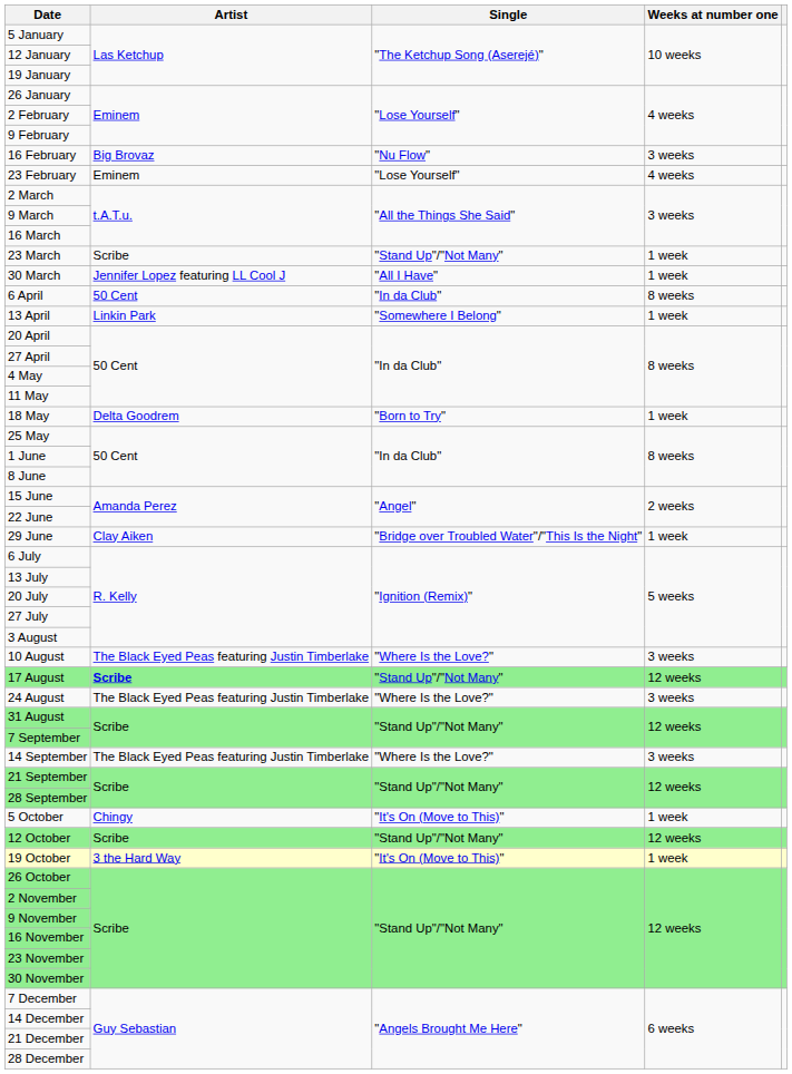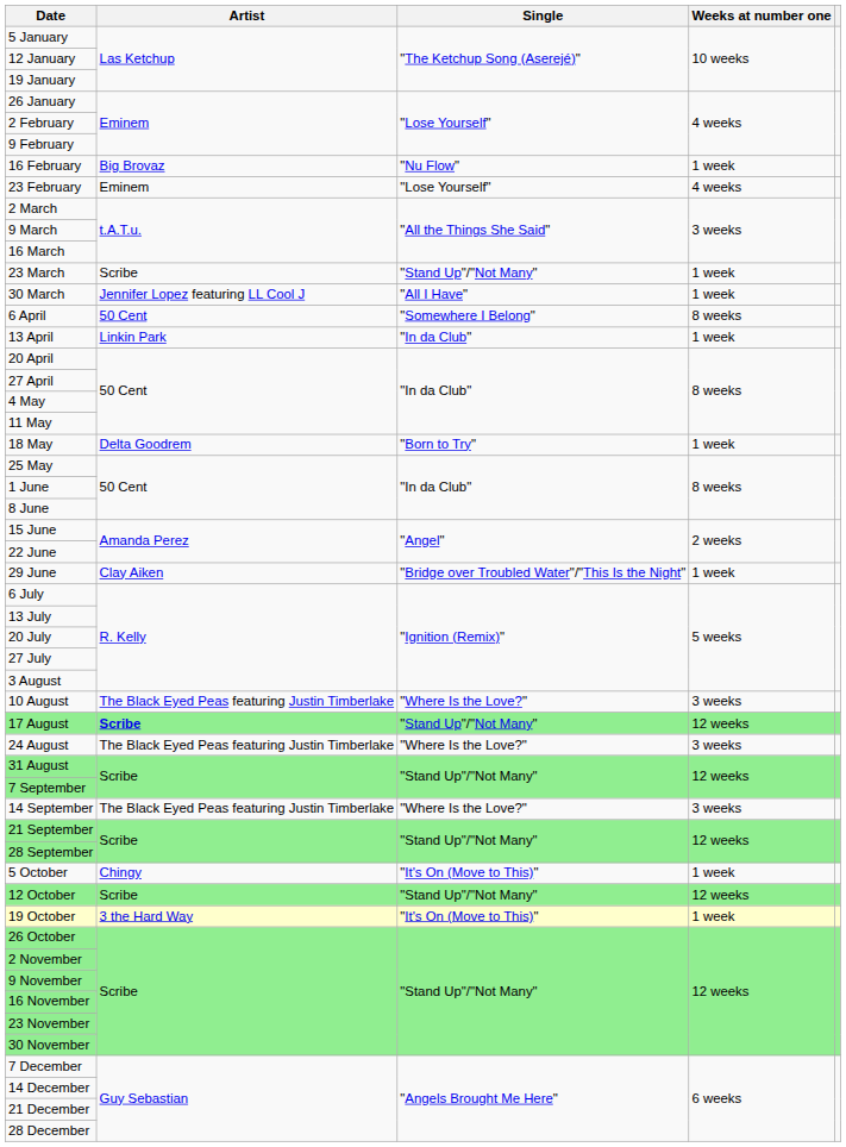 <table class="wikitable">
 <tr>
 <th>Date</th>
 <th>Artist</th>
 <th>Single</th>
 <th>Weeks at number one</th>
 <th></th>
 </tr>
 <tr>
 <td>5 January</td>
 <td rowspan="3"><a href='#'>Las Ketchup</a></td>
 <td rowspan="3">"<a href='#'>The Ketchup Song (Aserejé)</a>"</td>
 <td rowspan="3">10 weeks</td>
 <td rowspan="3"></td>
 </tr>
 <tr>
 <td>12 January</td>
 </tr>
 <tr>
 <td>19 January</td>
 </tr>
 <tr>
 <td>26 January</td>
 <td rowspan="3"><a href='#'>Eminem</a></td>
 <td rowspan="3">"<a href='#'>Lose Yourself</a>"</td>
 <td rowspan="3">4 weeks</td>
 <td rowspan="3"></td>
 </tr>
 <tr>
 <td>2 February</td>
 </tr>
 <tr>
 <td>9 February</td>
 </tr>
 <tr>
 <td>16 February</td>
 <td><a href='#'>Big Brovaz</a></td>
 <td>"<a href='#'>Nu Flow</a>"</td>
-<td>3 weeks</td>
+<td>1 week</td>
 <td></td>
 </tr>
 <tr>
 <td>23 February</td>
 <td>Eminem</td>
 <td>"Lose Yourself"</td>
 <td>4 weeks</td>
 <td></td>
 </tr>
 <tr>
 <td>2 March</td>
 <td rowspan="3"><a href='#'>t.A.T.u.</a></td>
 <td rowspan="3">"<a href='#'>All the Things She Said</a>"</td>
 <td rowspan="3">3 weeks</td>
 <td rowspan="3"></td>
 </tr>
 <tr>
 <td>9 March</td>
 </tr>
 <tr>
 <td>16 March</td>
 </tr>
 <tr>
 <td>23 March</td>
 <td>Scribe</td>
 <td>"<a href='#'>Stand Up</a>"/"<a href='#'>Not Many</a>"</td>
 <td>1 week</td>
 <td></td>
 </tr>
 <tr>
 <td>30 March</td>
 <td><a href='#'>Jennifer Lopez</a> featuring <a href='#'>LL Cool J</a></td>
 <td>"<a href='#'>All I Have</a>"</td>
 <td>1 week</td>
 <td></td>
 </tr>
 <tr>
 <td>6 April</td>
 <td><a href='#'>50 Cent</a></td>
-<td>"<a href='#'>In da Club</a>"</td>
+<td>"<a href='#'>Somewhere I Belong</a>"</td>
 <td>8 weeks</td>
 <td></td>
 </tr>
 <tr>
 <td>13 April</td>
 <td><a href='#'>Linkin Park</a></td>
-<td>"<a href='#'>Somewhere I Belong</a>"</td>
+<td>"<a href='#'>In da Club</a>"</td>
 <td>1 week</td>
 <td></td>
 </tr>
 <tr>
 <td>20 April</td>
 <td rowspan="4">50 Cent</td>
 <td rowspan="4">"In da Club"</td>
 <td rowspan="4">8 weeks</td>
 <td rowspan="4"></td>
 </tr>
 <tr>
 <td>27 April</td>
 </tr>
 <tr>
 <td>4 May</td>
 </tr>
 <tr>
 <td>11 May</td>
 </tr>
 <tr>
 <td>18 May</td>
 <td><a href='#'>Delta Goodrem</a></td>
 <td>"<a href='#'>Born to Try</a>"</td>
 <td>1 week</td>
 <td></td>
 </tr>
 <tr>
 <td>25 May</td>
 <td rowspan="3">50 Cent</td>
 <td rowspan="3">"In da Club"</td>
 <td rowspan="3">8 weeks</td>
 <td rowspan="3"></td>
 </tr>
 <tr>
 <td>1 June</td>
 </tr>
 <tr>
 <td>8 June</td>
 </tr>
 <tr>
 <td>15 June</td>
 <td rowspan="2"><a href='#'>Amanda Perez</a></td>
 <td rowspan="2">"<a href='#'>Angel</a>"</td>
 <td rowspan="2">2 weeks</td>
 <td rowspan="2"></td>
 </tr>
 <tr>
 <td>22 June</td>
 </tr>
 <tr>
 <td>29 June</td>
 <td><a href='#'>Clay Aiken</a></td>
 <td>"<a href='#'>Bridge over Troubled Water</a>"/"<a href='#'>This Is the Night</a>"</td>
 <td>1 week</td>
 <td></td>
 </tr>
 <tr>
 <td>6 July</td>
 <td rowspan="5"><a href='#'>R. Kelly</a></td>
 <td rowspan="5">"<a href='#'>Ignition (Remix)</a>"</td>
 <td rowspan="5">5 weeks</td>
 <td rowspan="5"></td>
 </tr>
 <tr>
 <td>13 July</td>
 </tr>
 <tr>
 <td>20 July</td>
 </tr>
 <tr>
 <td>27 July</td>
 </tr>
 <tr>
 <td>3 August</td>
 </tr>
 <tr>
 <td>10 August</td>
 <td><a href='#'>The Black Eyed Peas</a> featuring <a href='#'>Justin Timberlake</a></td>
 <td>"<a href='#'>Where Is the Love?</a>"</td>
 <td>3 weeks</td>
 <td></td>
 </tr>
 <tr bgcolor="lightgreen">
 <td>17 August</td>
 <td><strong><a href='#'>Scribe</a></strong></td>
 <td>"<a href='#'>Stand Up</a>"/"<a href='#'>Not Many</a>"</td>
 <td>12 weeks</td>
 <td></td>
 </tr>
 <tr>
 <td>24 August</td>
 <td>The Black Eyed Peas featuring Justin Timberlake</td>
 <td>"Where Is the Love?"</td>
 <td>3 weeks</td>
 <td></td>
 </tr>
 <tr bgcolor="lightgreen">
 <td>31 August</td>
 <td rowspan="2">Scribe</td>
 <td rowspan="2">"Stand Up"/"Not Many"</td>
 <td rowspan="2">12 weeks</td>
 <td rowspan="2"></td>
 </tr>
 <tr bgcolor="lightgreen">
 <td>7 September</td>
 </tr>
 <tr>
 <td>14 September</td>
 <td>The Black Eyed Peas featuring Justin Timberlake</td>
 <td>"Where Is the Love?"</td>
 <td>3 weeks</td>
 <td></td>
 </tr>
 <tr bgcolor="lightgreen">
 <td>21 September</td>
 <td rowspan="2">Scribe</td>
 <td rowspan="2">"Stand Up"/"Not Many"</td>
 <td rowspan="2">12 weeks</td>
 <td rowspan="2"></td>
 </tr>
 <tr bgcolor="lightgreen">
 <td>28 September</td>
 </tr>
 <tr>
 <td>5 October</td>
 <td><a href='#'>Chingy</a></td>
 <td>"<a href='#'>It's On (Move to This)</a>"</td>
 <td>1 week</td>
 <td></td>
 </tr>
 <tr bgcolor="lightgreen">
 <td>12 October</td>
 <td>Scribe</td>
 <td>"Stand Up"/"Not Many"</td>
 <td>12 weeks</td>
 <td></td>
 </tr>
 <tr bgcolor="#FFFFCC">
 <td>19 October</td>
 <td><a href='#'>3 the Hard Way</a></td>
 <td>"<a href='#'>It's On (Move to This)</a>"</td>
 <td>1 week</td>
 <td></td>
 </tr>
 <tr bgcolor="lightgreen">
 <td>26 October</td>
 <td rowspan="6">Scribe</td>
 <td rowspan="6">"Stand Up"/"Not Many"</td>
 <td rowspan="6">12 weeks</td>
 <td rowspan="6"></td>
 </tr>
 <tr bgcolor="lightgreen">
 <td>2 November</td>
 </tr>
 <tr bgcolor="lightgreen">
 <td>9 November</td>
 </tr>
 <tr bgcolor="lightgreen">
 <td>16 November</td>
 </tr>
 <tr bgcolor="lightgreen">
 <td>23 November</td>
 </tr>
 <tr bgcolor="lightgreen">
 <td>30 November</td>
 </tr>
 <tr>
 <td>7 December</td>
 <td rowspan="4"><a href='#'>Guy Sebastian</a></td>
 <td rowspan="4">"<a href='#'>Angels Brought Me Here</a>"</td>
 <td rowspan="4">6 weeks</td>
 <td rowspan="4"></td>
 </tr>
 <tr>
 <td>14 December</td>
 </tr>
 <tr>
 <td>21 December</td>
 </tr>
 <tr>
 <td>28 December</td>
 </tr>
 </table>
